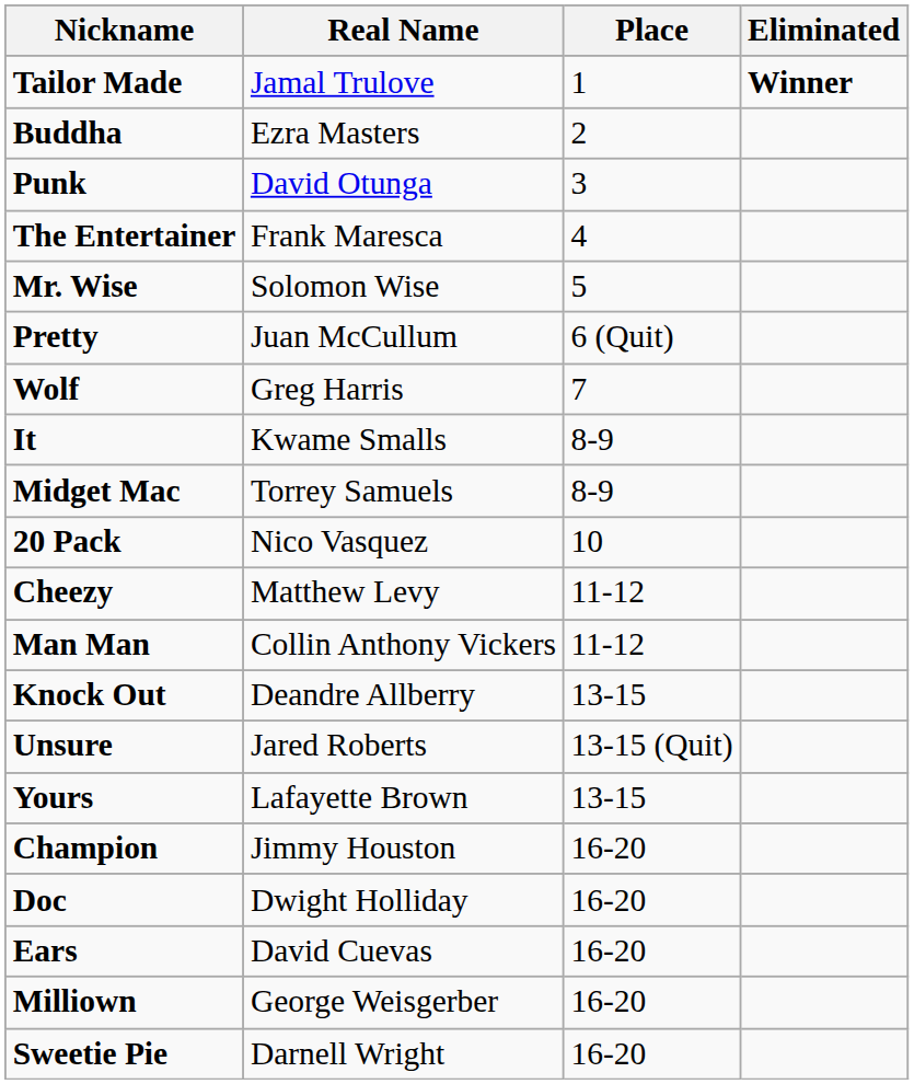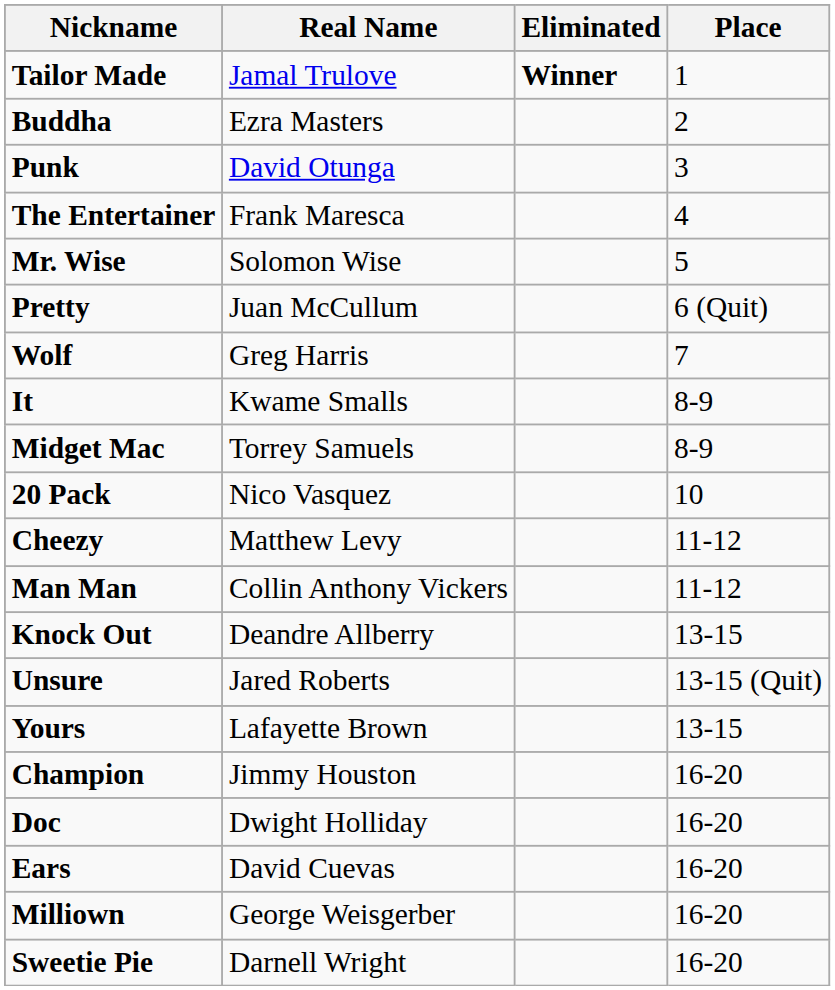 <table class="wikitable sortable">
 <tr>
 <th>Nickname</th>
 <th>Real Name</th>
+<th>Eliminated</th>
 <th>Place</th>
-<th>Eliminated</th>
 </tr>
 <tr>
 <td><strong>Tailor Made</strong></td>
 <td><a href='#'>Jamal Trulove</a></td>
+<td><strong>Winner</strong></td>
 <td>1</td>
-<td><strong>Winner</strong></td>
 </tr>
 <tr>
 <td><strong>Buddha</strong></td>
 <td>Ezra Masters</td>
+<td></td>
 <td>2</td>
-<td></td>
 </tr>
 <tr>
 <td><strong>Punk</strong></td>
 <td><a href='#'>David Otunga</a></td>
+<td></td>
 <td>3</td>
-<td></td>
 </tr>
 <tr>
 <td><strong>The Entertainer</strong></td>
 <td>Frank Maresca</td>
+<td></td>
 <td>4</td>
-<td></td>
 </tr>
 <tr>
 <td><strong>Mr. Wise</strong></td>
 <td>Solomon Wise</td>
+<td></td>
 <td>5</td>
-<td></td>
 </tr>
 <tr>
 <td><strong>Pretty</strong></td>
 <td>Juan McCullum</td>
+<td></td>
 <td>6 (Quit)</td>
-<td></td>
 </tr>
 <tr>
 <td><strong>Wolf</strong></td>
 <td>Greg Harris</td>
+<td></td>
 <td>7</td>
-<td></td>
 </tr>
 <tr>
 <td><strong>It</strong></td>
 <td>Kwame Smalls</td>
+<td></td>
 <td>8-9</td>
-<td></td>
 </tr>
 <tr>
 <td><strong>Midget Mac</strong></td>
 <td>Torrey Samuels</td>
+<td></td>
 <td>8-9</td>
-<td></td>
 </tr>
 <tr>
 <td><strong>20 Pack</strong></td>
 <td>Nico Vasquez</td>
+<td></td>
 <td>10</td>
-<td></td>
 </tr>
 <tr>
 <td><strong>Cheezy</strong></td>
 <td>Matthew Levy</td>
+<td></td>
 <td>11-12</td>
-<td></td>
 </tr>
 <tr>
 <td><strong>Man Man</strong></td>
 <td>Collin Anthony Vickers</td>
+<td></td>
 <td>11-12</td>
-<td></td>
 </tr>
 <tr>
 <td><strong>Knock Out</strong></td>
 <td>Deandre Allberry</td>
+<td></td>
 <td>13-15</td>
-<td></td>
 </tr>
 <tr>
 <td><strong>Unsure</strong></td>
 <td>Jared Roberts</td>
+<td></td>
 <td>13-15 (Quit)</td>
-<td></td>
 </tr>
 <tr>
 <td><strong>Yours</strong></td>
 <td>Lafayette Brown</td>
+<td></td>
 <td>13-15</td>
-<td></td>
 </tr>
 <tr>
 <td><strong>Champion</strong></td>
 <td>Jimmy Houston</td>
+<td></td>
 <td>16-20</td>
-<td></td>
 </tr>
 <tr>
 <td><strong>Doc</strong></td>
 <td>Dwight Holliday</td>
+<td></td>
 <td>16-20</td>
-<td></td>
 </tr>
 <tr>
 <td><strong>Ears</strong></td>
 <td>David Cuevas</td>
+<td></td>
 <td>16-20</td>
-<td></td>
 </tr>
 <tr>
 <td><strong>Milliown</strong></td>
 <td>George Weisgerber</td>
+<td></td>
 <td>16-20</td>
-<td></td>
 </tr>
 <tr>
 <td><strong>Sweetie Pie</strong></td>
 <td>Darnell Wright</td>
+<td></td>
 <td>16-20</td>
-<td></td>
 </tr>
 </table>
